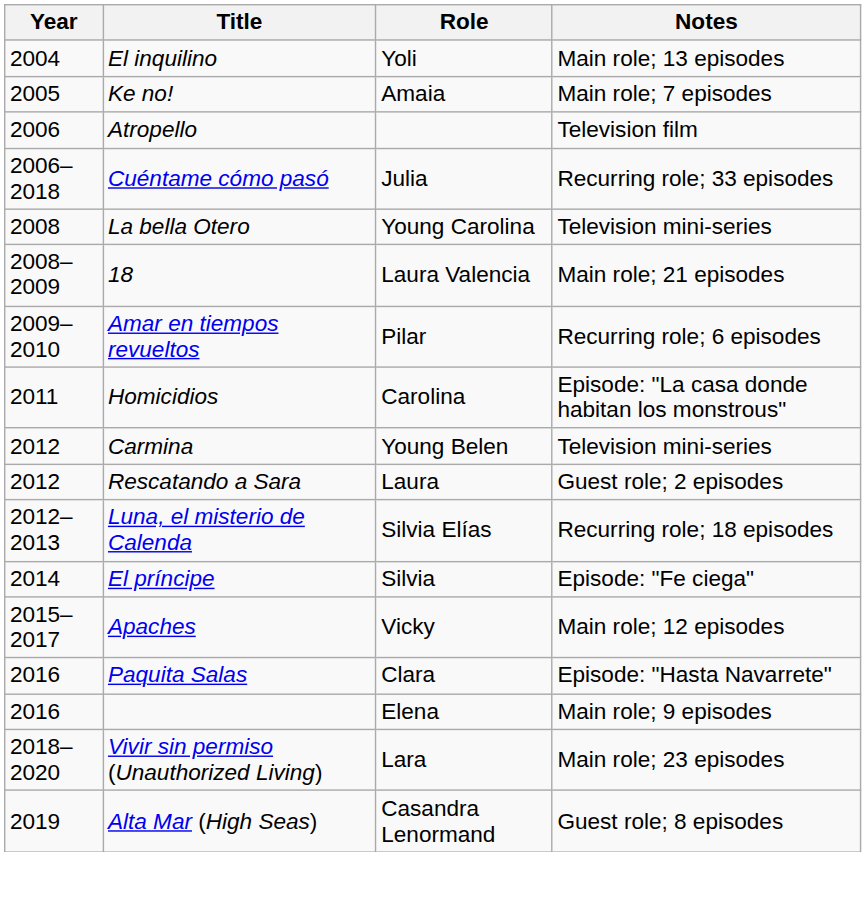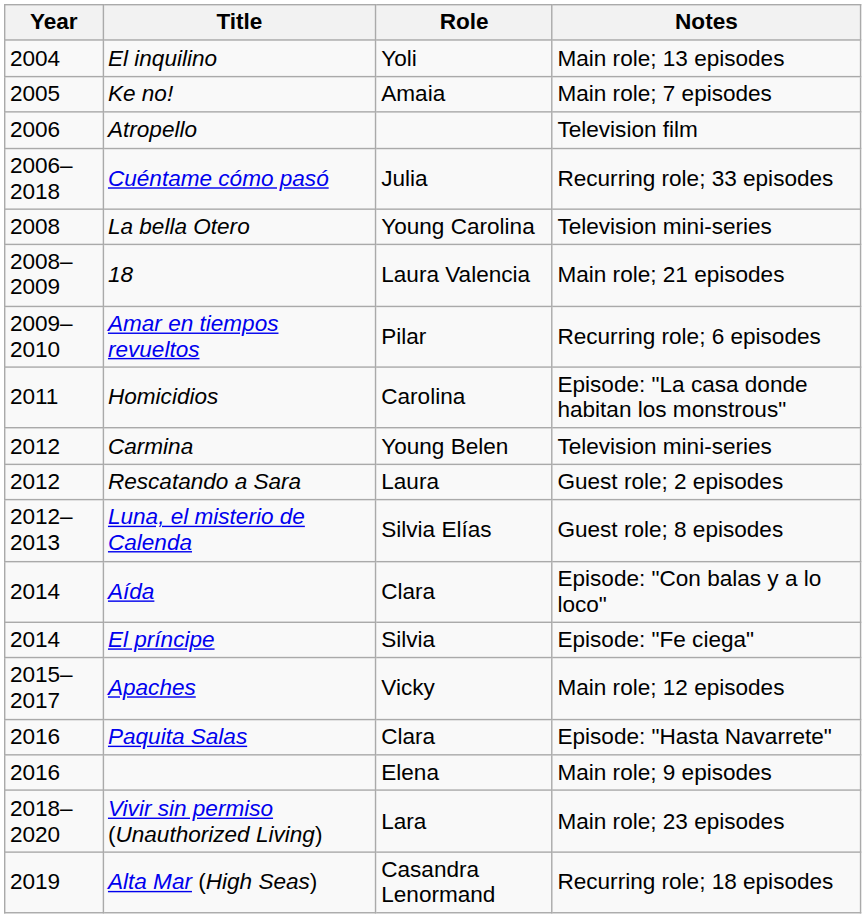 <table class="wikitable sortable">
 <tr>
 <th>Year</th>
 <th>Title</th>
 <th>Role</th>
 <th class="unsortable">Notes</th>
 </tr>
 <tr>
 <td>2004</td>
 <td><em>El inquilino</em></td>
 <td>Yoli</td>
 <td>Main role; 13 episodes</td>
 </tr>
 <tr>
 <td>2005</td>
 <td><em>Ke no!</em></td>
 <td>Amaia</td>
 <td>Main role; 7 episodes</td>
 </tr>
 <tr>
 <td>2006</td>
 <td><em>Atropello</em></td>
 <td></td>
 <td>Television film</td>
 </tr>
 <tr>
 <td>2006–2018</td>
 <td><em><a href='#'>Cuéntame cómo pasó</a></em></td>
 <td>Julia</td>
 <td>Recurring role; 33 episodes</td>
 </tr>
 <tr>
 <td>2008</td>
 <td><em>La bella Otero</em></td>
 <td>Young Carolina</td>
 <td>Television mini-series</td>
 </tr>
 <tr>
 <td>2008–2009</td>
 <td><em>18</em></td>
 <td>Laura Valencia</td>
 <td>Main role; 21 episodes</td>
 </tr>
 <tr>
 <td>2009–2010</td>
 <td><em><a href='#'>Amar en tiempos revueltos</a></em></td>
 <td>Pilar</td>
 <td>Recurring role; 6 episodes</td>
 </tr>
 <tr>
 <td>2011</td>
 <td><em>Homicidios</em></td>
 <td>Carolina</td>
 <td>Episode: "La casa donde habitan los monstrous"</td>
 </tr>
 <tr>
 <td>2012</td>
 <td><em>Carmina</em></td>
 <td>Young Belen</td>
 <td>Television mini-series</td>
 </tr>
 <tr>
 <td>2012</td>
 <td><em>Rescatando a Sara</em></td>
 <td>Laura</td>
 <td>Guest role; 2 episodes</td>
 </tr>
 <tr>
 <td>2012–2013</td>
 <td><em><a href='#'>Luna, el misterio de Calenda</a></em></td>
 <td>Silvia Elías</td>
-<td>Recurring role; 18 episodes</td>
+<td>Guest role; 8 episodes</td>
+</tr>
+<tr>
+<td>2014</td>
+<td><em><a href='#'>Aída</a></em></td>
+<td>Clara</td>
+<td>Episode: "Con balas y a lo loco"</td>
 </tr>
 <tr>
 <td>2014</td>
 <td><em><a href='#'>El príncipe</a></em></td>
 <td>Silvia</td>
 <td>Episode: "Fe ciega"</td>
 </tr>
 <tr>
 <td>2015–2017</td>
 <td><em><a href='#'>Apaches</a></em></td>
 <td>Vicky</td>
 <td>Main role; 12 episodes</td>
 </tr>
 <tr>
 <td>2016</td>
 <td><em><a href='#'>Paquita Salas</a></em></td>
 <td>Clara</td>
 <td>Episode: "Hasta Navarrete"</td>
 </tr>
 <tr>
 <td>2016</td>
 <td><em></em></td>
 <td>Elena</td>
 <td>Main role; 9 episodes</td>
 </tr>
 <tr>
 <td>2018–2020</td>
 <td><em><a href='#'>Vivir sin permiso</a></em> (<em>Unauthorized Living</em>)</td>
 <td>Lara</td>
 <td>Main role; 23 episodes</td>
 </tr>
 <tr>
 <td>2019</td>
 <td><em><a href='#'>Alta Mar</a></em> (<em>High Seas</em>)</td>
 <td>Casandra Lenormand</td>
-<td>Guest role; 8 episodes</td>
+<td>Recurring role; 18 episodes</td>
 </tr>
 </table>
